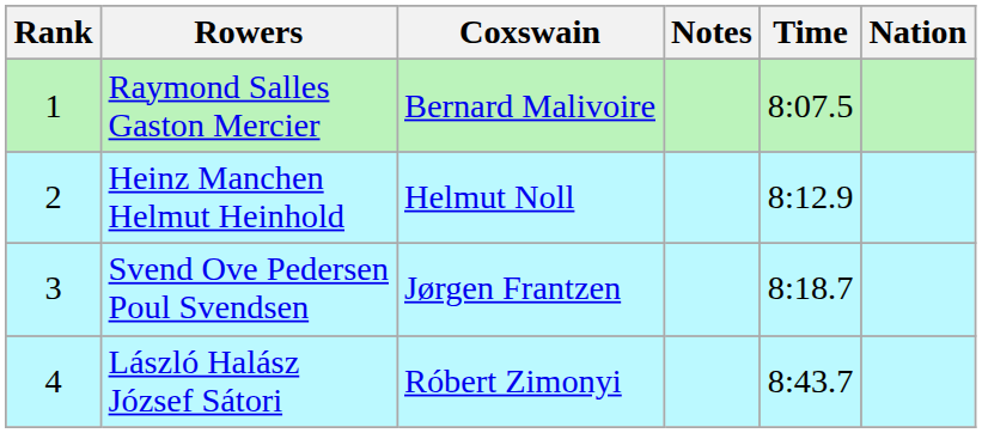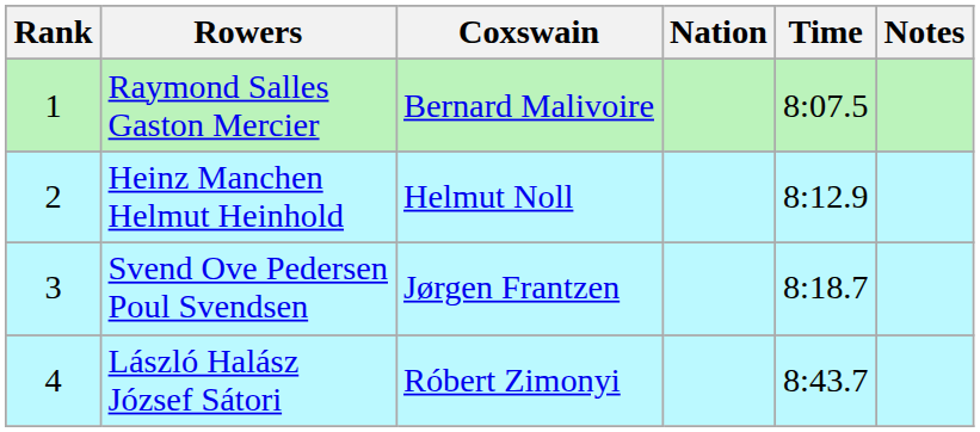 <table class="wikitable sortable" style="text-align:center">
 <tr>
 <th>Rank</th>
 <th>Rowers</th>
 <th>Coxswain</th>
+<th>Nation</th>
+<th>Time</th>
 <th>Notes</th>
-<th>Time</th>
-<th>Nation</th>
 </tr>
 <tr bgcolor=bbf3bb>
 <td>1</td>
 <td align=left><a href='#'>Raymond Salles</a><br><a href='#'>Gaston Mercier</a></td>
 <td align=left><a href='#'>Bernard Malivoire</a></td>
+<td align=left></td>
+<td>8:07.5</td>
 <td></td>
-<td>8:07.5</td>
-<td align=left></td>
 </tr>
 <tr bgcolor=bbf9ff>
 <td>2</td>
 <td align=left><a href='#'>Heinz Manchen</a><br><a href='#'>Helmut Heinhold</a></td>
 <td align=left><a href='#'>Helmut Noll</a></td>
+<td align=left></td>
+<td>8:12.9</td>
 <td></td>
-<td>8:12.9</td>
-<td align=left></td>
 </tr>
 <tr bgcolor=bbf9ff>
 <td>3</td>
 <td align=left><a href='#'>Svend Ove Pedersen</a><br><a href='#'>Poul Svendsen</a></td>
 <td align=left><a href='#'>Jørgen Frantzen</a></td>
+<td align=left></td>
+<td>8:18.7</td>
 <td></td>
-<td>8:18.7</td>
-<td align=left></td>
 </tr>
 <tr bgcolor=bbf9ff>
 <td>4</td>
 <td align=left><a href='#'>László Halász</a><br><a href='#'>József Sátori</a></td>
 <td align=left><a href='#'>Róbert Zimonyi</a></td>
+<td align=left></td>
+<td>8:43.7</td>
 <td></td>
-<td>8:43.7</td>
-<td align=left></td>
 </tr>
 </table>
